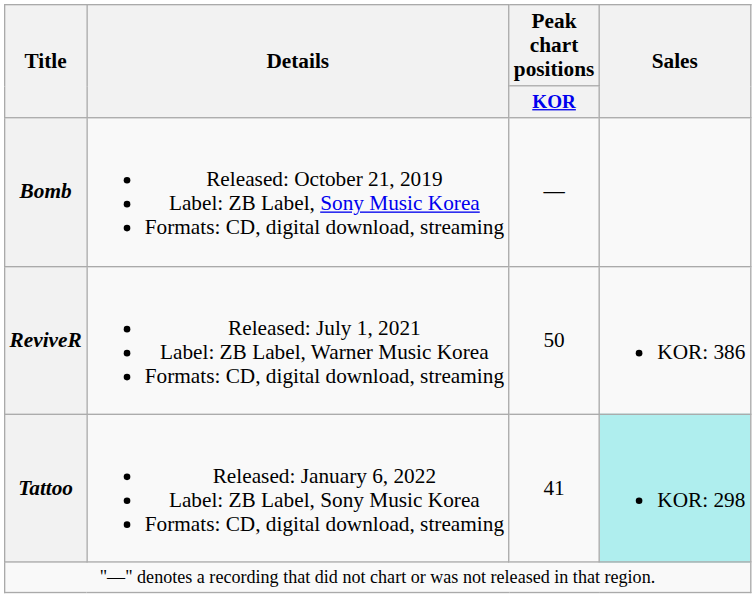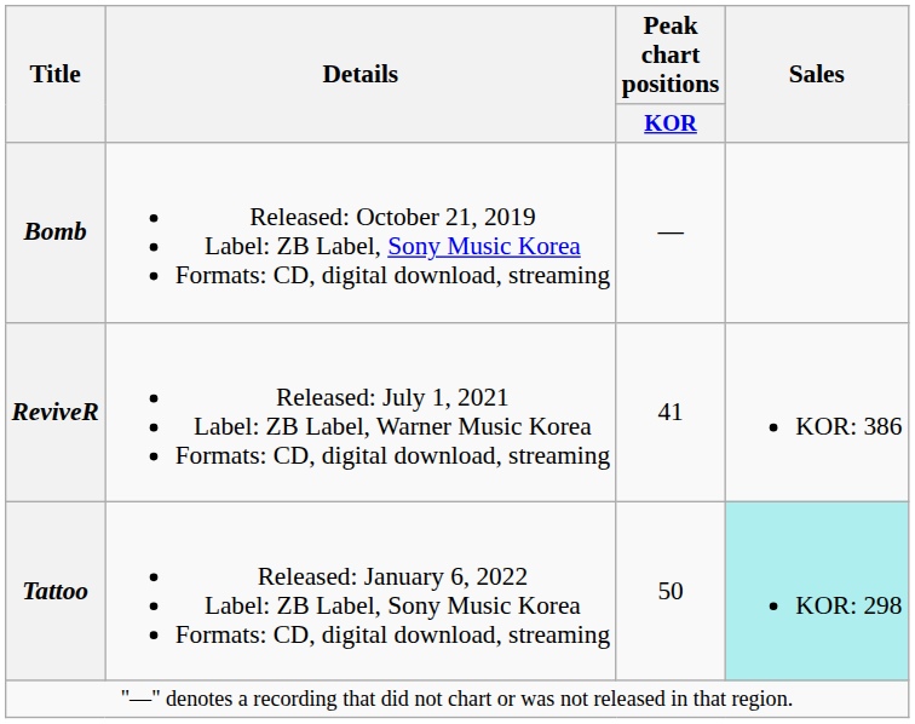 <table class="wikitable plainrowheaders" style="text-align:center;">
 <tr>
 <th rowspan="2" scope="col">Title</th>
 <th rowspan="2" scope="col">Details</th>
 <th colspan="1">Peak chart positions</th>
 <th rowspan="2">Sales</th>
 </tr>
 <tr>
 <th scope="col" style="width:3em;font-size:90%;"><a href='#'>KOR</a><br></th>
 </tr>
 <tr>
 <th scope=row><em>Bomb</em></th>
 <td><br><ul><li>Released: October 21, 2019</li><li>Label: ZB Label, <a href='#'>Sony Music Korea</a></li><li>Formats: CD, digital download, streaming</li></ul></td>
 <td>—</td>
 <td></td>
 </tr>
 <tr>
 <th scope=row><em>ReviveR</em></th>
 <td><br><ul><li>Released: July 1, 2021</li><li>Label: ZB Label, Warner Music Korea</li><li>Formats: CD, digital download, streaming</li></ul></td>
-<td>50</td>
+<td>41</td>
 <td><br><ul><li>KOR: 386</li></ul></td>
 </tr>
 <tr>
 <th scope=row><em>Tattoo</em></th>
 <td><br><ul><li>Released: January 6, 2022</li><li>Label: ZB Label, Sony Music Korea</li><li>Formats: CD, digital download, streaming</li></ul></td>
-<td>41</td>
+<td>50</td>
 <td style="background: paleturquoise;"><br><ul><li>KOR: 298</li></ul></td>
 </tr>
 <tr>
 <td colspan="4" style="font-size:85%">"—" denotes a recording that did not chart or was not released in that region.</td>
 </tr>
 </table>
